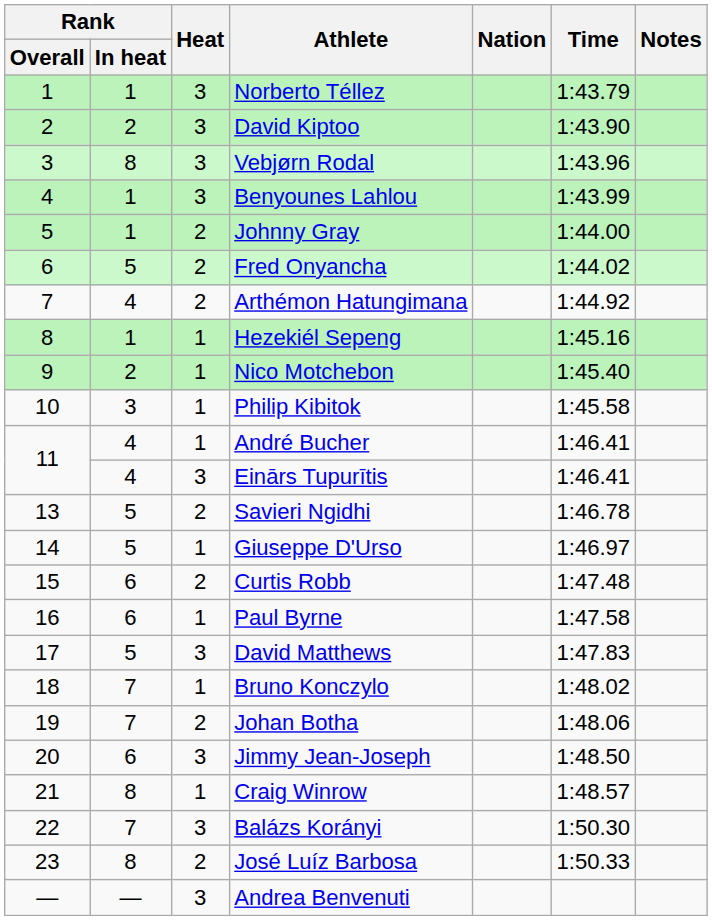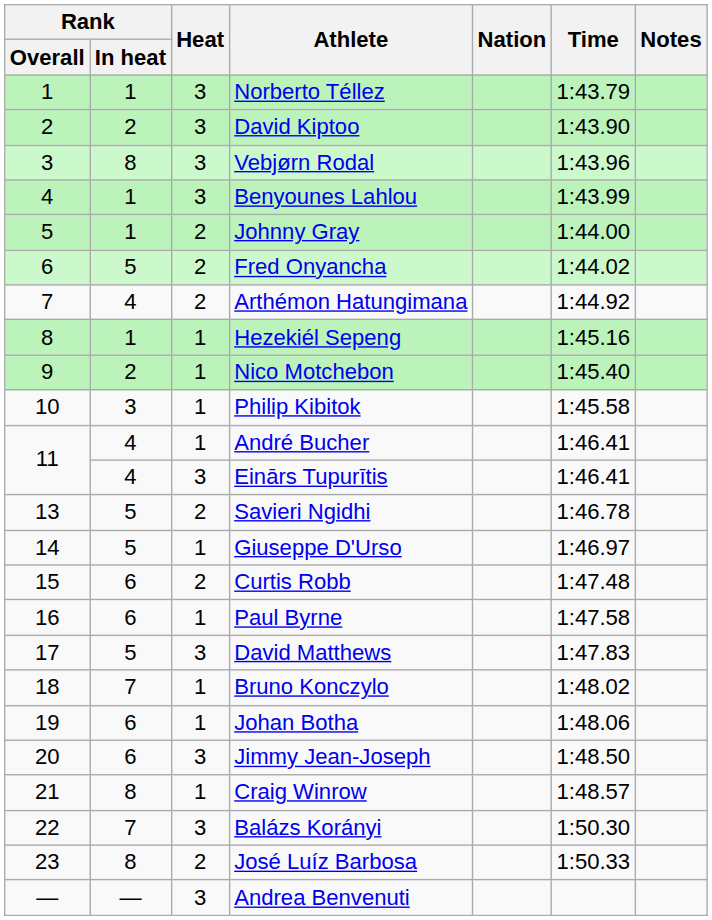 <table class="wikitable sortable" style="text-align:center">
 <tr>
 <th colspan=2>Rank</th>
 <th rowspan=2>Heat</th>
 <th rowspan=2>Athlete</th>
 <th rowspan=2>Nation</th>
 <th rowspan=2>Time</th>
 <th rowspan=2>Notes</th>
 </tr>
 <tr>
 <th>Overall</th>
 <th>In heat</th>
 </tr>
 <tr bgcolor=bbf3bb>
 <td>1</td>
 <td>1</td>
 <td>3</td>
 <td align=left><a href='#'>Norberto Téllez</a></td>
 <td align=left></td>
 <td>1:43.79</td>
 <td></td>
 </tr>
 <tr bgcolor=bbf3bb>
 <td>2</td>
 <td>2</td>
 <td>3</td>
 <td align=left><a href='#'>David Kiptoo</a></td>
 <td align=left></td>
 <td>1:43.90</td>
 <td></td>
 </tr>
 <tr bgcolor=ccf9cc>
 <td>3</td>
 <td>8</td>
 <td>3</td>
 <td align=left><a href='#'>Vebjørn Rodal</a></td>
 <td align=left></td>
 <td>1:43.96</td>
 <td></td>
 </tr>
 <tr bgcolor=bbf3bb>
 <td>4</td>
 <td>1</td>
 <td>3</td>
 <td align=left><a href='#'>Benyounes Lahlou</a></td>
 <td align=left></td>
 <td>1:43.99</td>
 <td></td>
 </tr>
 <tr bgcolor=bbf3bb>
 <td>5</td>
 <td>1</td>
 <td>2</td>
 <td align=left><a href='#'>Johnny Gray</a></td>
 <td align=left></td>
 <td>1:44.00</td>
 <td></td>
 </tr>
 <tr bgcolor=ccf9cc>
 <td>6</td>
 <td>5</td>
 <td>2</td>
 <td align=left><a href='#'>Fred Onyancha</a></td>
 <td align=left></td>
 <td>1:44.02</td>
 <td></td>
 </tr>
 <tr>
 <td>7</td>
 <td>4</td>
 <td>2</td>
 <td align=left><a href='#'>Arthémon Hatungimana</a></td>
 <td align=left></td>
 <td>1:44.92</td>
 <td></td>
 </tr>
 <tr bgcolor=bbf3bb>
 <td>8</td>
 <td>1</td>
 <td>1</td>
 <td align=left><a href='#'>Hezekiél Sepeng</a></td>
 <td align=left></td>
 <td>1:45.16</td>
 <td></td>
 </tr>
 <tr bgcolor=bbf3bb>
 <td>9</td>
 <td>2</td>
 <td>1</td>
 <td align=left><a href='#'>Nico Motchebon</a></td>
 <td align=left></td>
 <td>1:45.40</td>
 <td></td>
 </tr>
 <tr>
 <td>10</td>
 <td>3</td>
 <td>1</td>
 <td align=left><a href='#'>Philip Kibitok</a></td>
 <td align=left></td>
 <td>1:45.58</td>
 <td></td>
 </tr>
 <tr>
 <td rowspan=2>11</td>
 <td>4</td>
 <td>1</td>
 <td align=left><a href='#'>André Bucher</a></td>
 <td align=left></td>
 <td>1:46.41</td>
 <td></td>
 </tr>
 <tr>
 <td>4</td>
 <td>3</td>
 <td align=left><a href='#'>Einārs Tupurītis</a></td>
 <td align=left></td>
 <td>1:46.41</td>
 <td></td>
 </tr>
 <tr>
 <td>13</td>
 <td>5</td>
 <td>2</td>
 <td align=left><a href='#'>Savieri Ngidhi</a></td>
 <td align=left></td>
 <td>1:46.78</td>
 <td></td>
 </tr>
 <tr>
 <td>14</td>
 <td>5</td>
 <td>1</td>
 <td align=left><a href='#'>Giuseppe D'Urso</a></td>
 <td align=left></td>
 <td>1:46.97</td>
 <td></td>
 </tr>
 <tr>
 <td>15</td>
 <td>6</td>
 <td>2</td>
 <td align=left><a href='#'>Curtis Robb</a></td>
 <td align=left></td>
 <td>1:47.48</td>
 <td></td>
 </tr>
 <tr>
 <td>16</td>
 <td>6</td>
 <td>1</td>
 <td align=left><a href='#'>Paul Byrne</a></td>
 <td align=left></td>
 <td>1:47.58</td>
 <td></td>
 </tr>
 <tr>
 <td>17</td>
 <td>5</td>
 <td>3</td>
 <td align=left><a href='#'>David Matthews</a></td>
 <td align=left></td>
 <td>1:47.83</td>
 <td></td>
 </tr>
 <tr>
 <td>18</td>
 <td>7</td>
 <td>1</td>
 <td align=left><a href='#'>Bruno Konczylo</a></td>
 <td align=left></td>
 <td>1:48.02</td>
 <td></td>
 </tr>
 <tr>
 <td>19</td>
-<td>7</td>
-<td>2</td>
+<td>6</td>
+<td>1</td>
 <td align=left><a href='#'>Johan Botha</a></td>
 <td align=left></td>
 <td>1:48.06</td>
 <td></td>
 </tr>
 <tr>
 <td>20</td>
 <td>6</td>
 <td>3</td>
 <td align=left><a href='#'>Jimmy Jean-Joseph</a></td>
 <td align=left></td>
 <td>1:48.50</td>
 <td></td>
 </tr>
 <tr>
 <td>21</td>
 <td>8</td>
 <td>1</td>
 <td align=left><a href='#'>Craig Winrow</a></td>
 <td align=left></td>
 <td>1:48.57</td>
 <td></td>
 </tr>
 <tr>
 <td>22</td>
 <td>7</td>
 <td>3</td>
 <td align=left><a href='#'>Balázs Korányi</a></td>
 <td align=left></td>
 <td>1:50.30</td>
 <td></td>
 </tr>
 <tr>
 <td>23</td>
 <td>8</td>
 <td>2</td>
 <td align=left><a href='#'>José Luíz Barbosa</a></td>
 <td align=left></td>
 <td>1:50.33</td>
 <td></td>
 </tr>
 <tr>
 <td data-sort-value=24>—</td>
 <td data-sort-value=8>—</td>
 <td>3</td>
 <td align=left><a href='#'>Andrea Benvenuti</a></td>
 <td align=left></td>
 <td></td>
 <td></td>
 </tr>
 </table>
